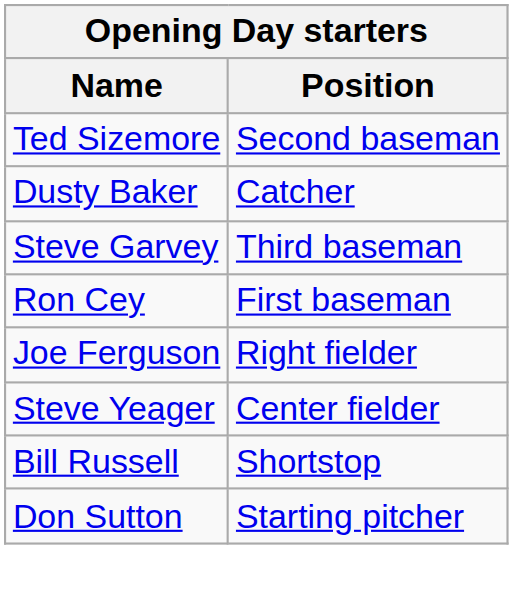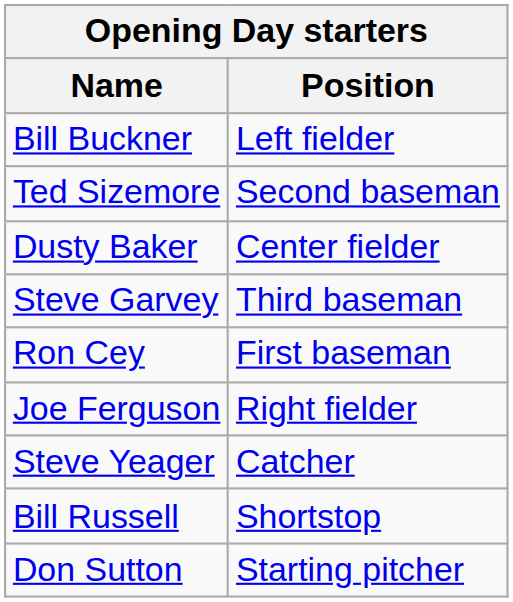 <table class="wikitable" style="text-align:left">
 <tr>
 <th colspan="2">Opening Day starters</th>
 </tr>
 <tr>
 <th>Name</th>
 <th>Position</th>
 </tr>
 <tr>
+<td><a href='#'>Bill Buckner</a></td>
+<td><a href='#'>Left fielder</a></td>
+</tr>
+<tr>
 <td><a href='#'>Ted Sizemore</a></td>
 <td><a href='#'>Second baseman</a></td>
 </tr>
 <tr>
 <td><a href='#'>Dusty Baker</a></td>
-<td><a href='#'>Catcher</a></td>
+<td><a href='#'>Center fielder</a></td>
 </tr>
 <tr>
 <td><a href='#'>Steve Garvey</a></td>
 <td><a href='#'>Third baseman</a></td>
 </tr>
 <tr>
 <td><a href='#'>Ron Cey</a></td>
 <td><a href='#'>First baseman</a></td>
 </tr>
 <tr>
 <td><a href='#'>Joe Ferguson</a></td>
 <td><a href='#'>Right fielder</a></td>
 </tr>
 <tr>
 <td><a href='#'>Steve Yeager</a></td>
-<td><a href='#'>Center fielder</a></td>
+<td><a href='#'>Catcher</a></td>
 </tr>
 <tr>
 <td><a href='#'>Bill Russell</a></td>
 <td><a href='#'>Shortstop</a></td>
 </tr>
 <tr>
 <td><a href='#'>Don Sutton</a></td>
 <td><a href='#'>Starting pitcher</a></td>
 </tr>
 </table>
